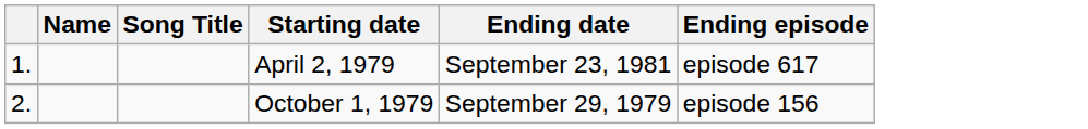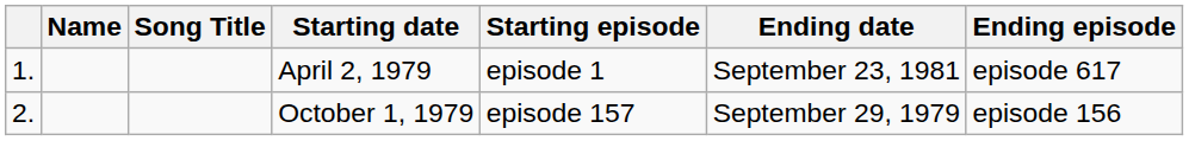 <table class = "wikitable">
 <tr>
 <th></th>
 <th>Name</th>
 <th>Song Title</th>
 <th>Starting date</th>
+<th>Starting episode</th>
 <th>Ending date</th>
 <th>Ending episode</th>
 </tr>
 <tr>
 <td>1.</td>
 <td></td>
 <td></td>
 <td>April 2, 1979</td>
+<td>episode 1</td>
 <td>September 23, 1981</td>
 <td>episode 617</td>
 </tr>
 <tr>
 <td>2.</td>
 <td></td>
 <td></td>
 <td>October 1, 1979</td>
+<td>episode 157</td>
 <td>September 29, 1979</td>
 <td>episode 156</td>
 </tr>
 </table>
